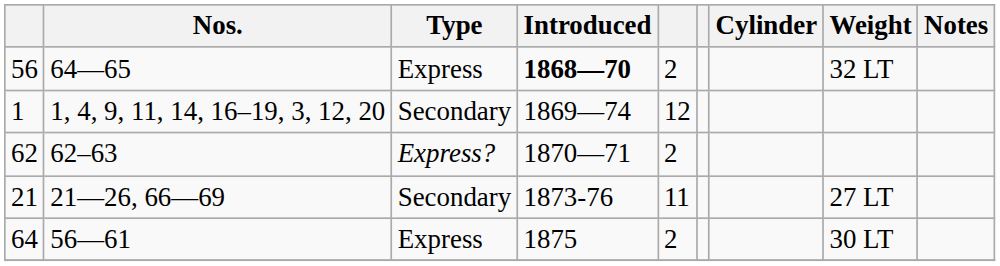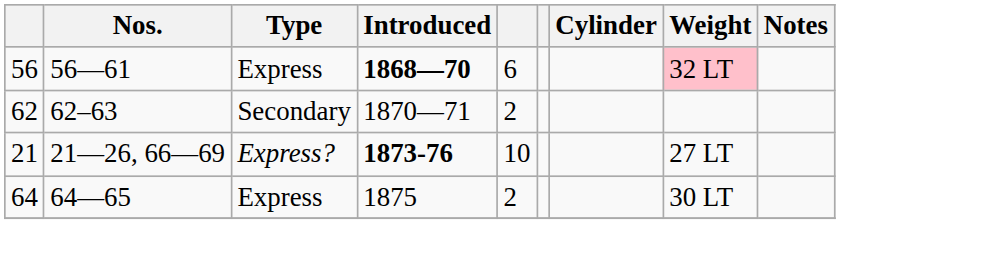 <table class="wikitable sortable">
 <tr>
 <th></th>
 <th>Nos.</th>
 <th>Type</th>
 <th>Introduced</th>
 <th></th>
 <th></th>
 <th>Cylinder</th>
 <th>Weight</th>
 <th>Notes</th>
 </tr>
 <tr>
 <td>56</td>
-<td>64—65</td>
+<td>56—61</td>
 <td>Express</td>
 <td><strong>1868—70</strong></td>
-<td>2</td>
+<td>6</td>
 <td></td>
 <td></td>
-<td>32 LT</td>
-<td></td>
-</tr>
-<tr>
-<td>1</td>
-<td>1, 4, 9, 11, 14, 16–19, 3, 12, 20</td>
-<td>Secondary</td>
-<td>1869—74</td>
-<td>12</td>
-<td></td>
-<td></td>
-<td></td>
+<td style="background: pink;">32 LT</td>
 <td></td>
 </tr>
 <tr>
 <td>62</td>
 <td>62–63</td>
-<td><em>Express?</em></td>
+<td>Secondary</td>
 <td>1870—71</td>
 <td>2</td>
 <td></td>
 <td></td>
 <td></td>
 <td></td>
 </tr>
 <tr>
 <td>21</td>
 <td>21—26, 66—69</td>
-<td>Secondary</td>
-<td>1873-76</td>
-<td>11</td>
+<td><em>Express?</em></td>
+<td><strong>1873-76</strong></td>
+<td>10</td>
 <td></td>
 <td></td>
 <td>27 LT</td>
 <td></td>
 </tr>
 <tr>
 <td>64</td>
-<td>56—61</td>
+<td>64—65</td>
 <td>Express</td>
 <td>1875</td>
 <td>2</td>
 <td></td>
 <td></td>
 <td>30 LT</td>
 <td></td>
 </tr>
 <tr>
 </tr>
 </table>
